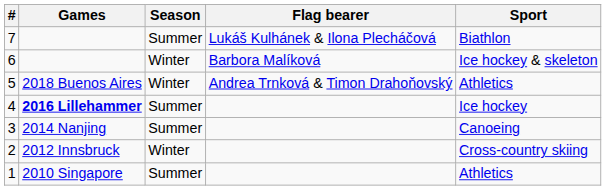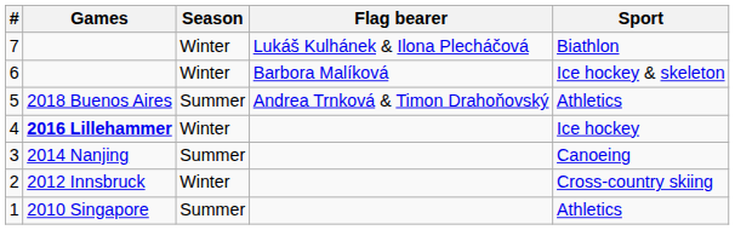 <table class="wikitable sortable">
 <tr>
 <th>#</th>
 <th>Games</th>
 <th>Season</th>
 <th>Flag bearer</th>
 <th>Sport</th>
 </tr>
 <tr>
 <td>7</td>
 <td></td>
-<td>Summer</td>
+<td>Winter</td>
 <td><a href='#'>Lukáš Kulhánek</a> & <a href='#'>Ilona Plecháčová</a></td>
 <td><a href='#'>Biathlon</a></td>
 </tr>
 <tr>
 <td>6</td>
 <td></td>
 <td>Winter</td>
 <td><a href='#'>Barbora Malíková</a></td>
 <td><a href='#'>Ice hockey</a> & <a href='#'>skeleton</a></td>
 </tr>
 <tr>
 <td>5</td>
 <td><a href='#'>2018 Buenos Aires</a></td>
-<td>Winter</td>
+<td>Summer</td>
 <td><a href='#'>Andrea Trnková</a> & <a href='#'>Timon Drahoňovský</a></td>
 <td><a href='#'>Athletics</a></td>
 </tr>
 <tr>
 <td>4</td>
 <td><strong><a href='#'>2016 Lillehammer</a></strong></td>
-<td>Summer</td>
+<td>Winter</td>
 <td></td>
 <td><a href='#'>Ice hockey</a></td>
 </tr>
 <tr>
 <td>3</td>
 <td><a href='#'>2014 Nanjing</a></td>
 <td>Summer</td>
 <td></td>
 <td><a href='#'>Canoeing</a></td>
 </tr>
 <tr>
 <td>2</td>
 <td><a href='#'>2012 Innsbruck</a></td>
 <td>Winter</td>
 <td></td>
 <td><a href='#'>Cross-country skiing</a></td>
 </tr>
 <tr>
 <td>1</td>
 <td><a href='#'>2010 Singapore</a></td>
 <td>Summer</td>
 <td></td>
 <td><a href='#'>Athletics</a></td>
 </tr>
 </table>
